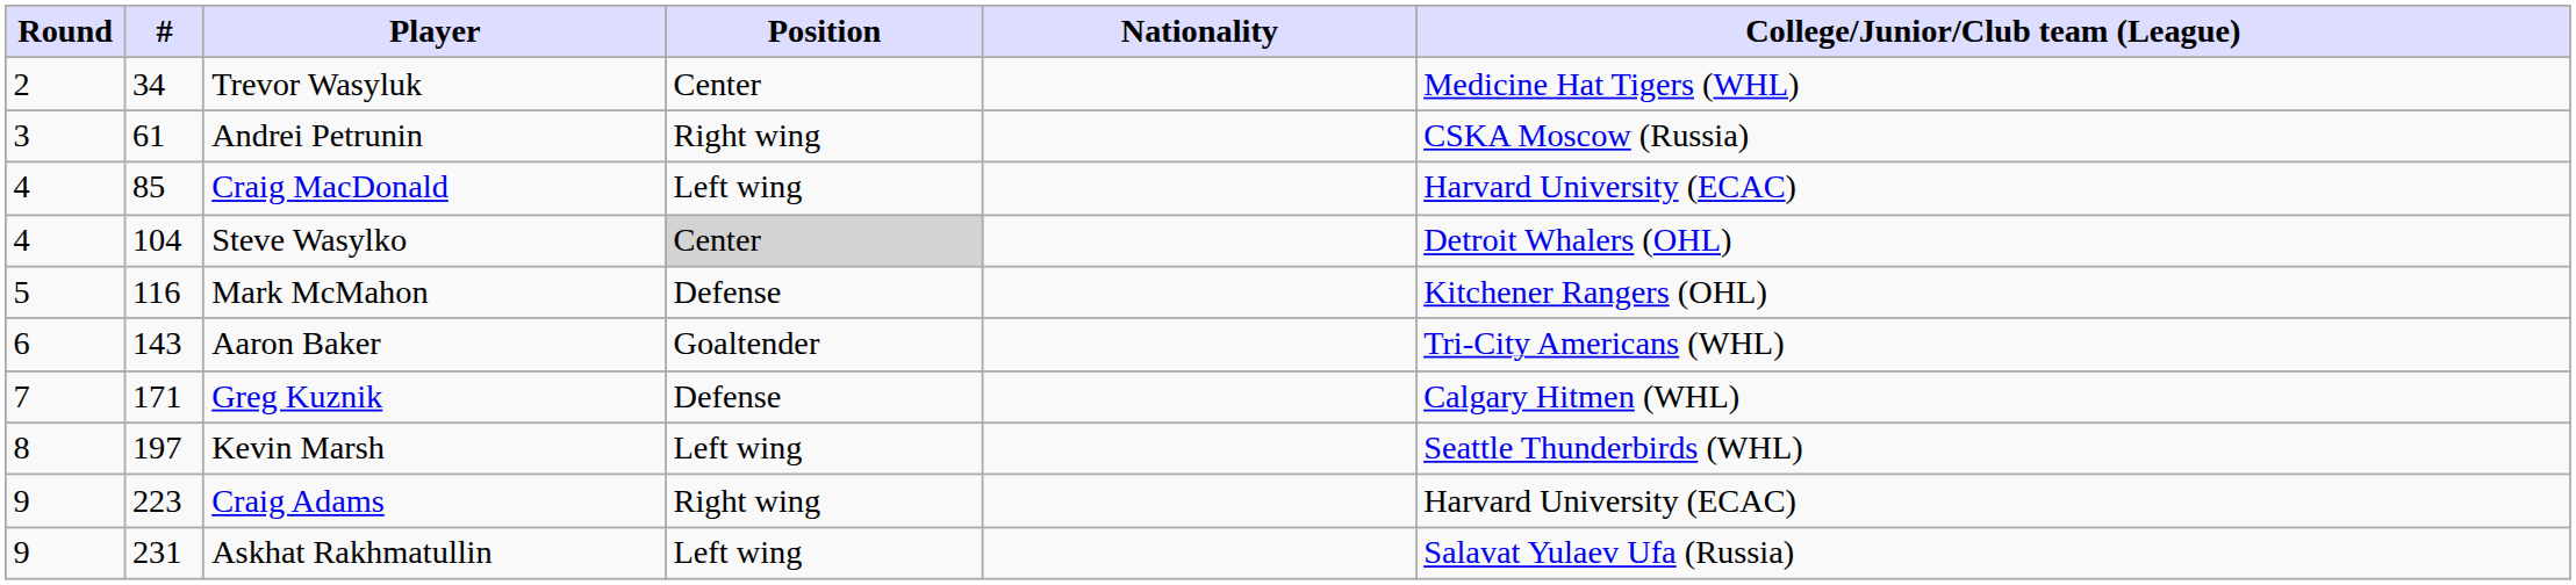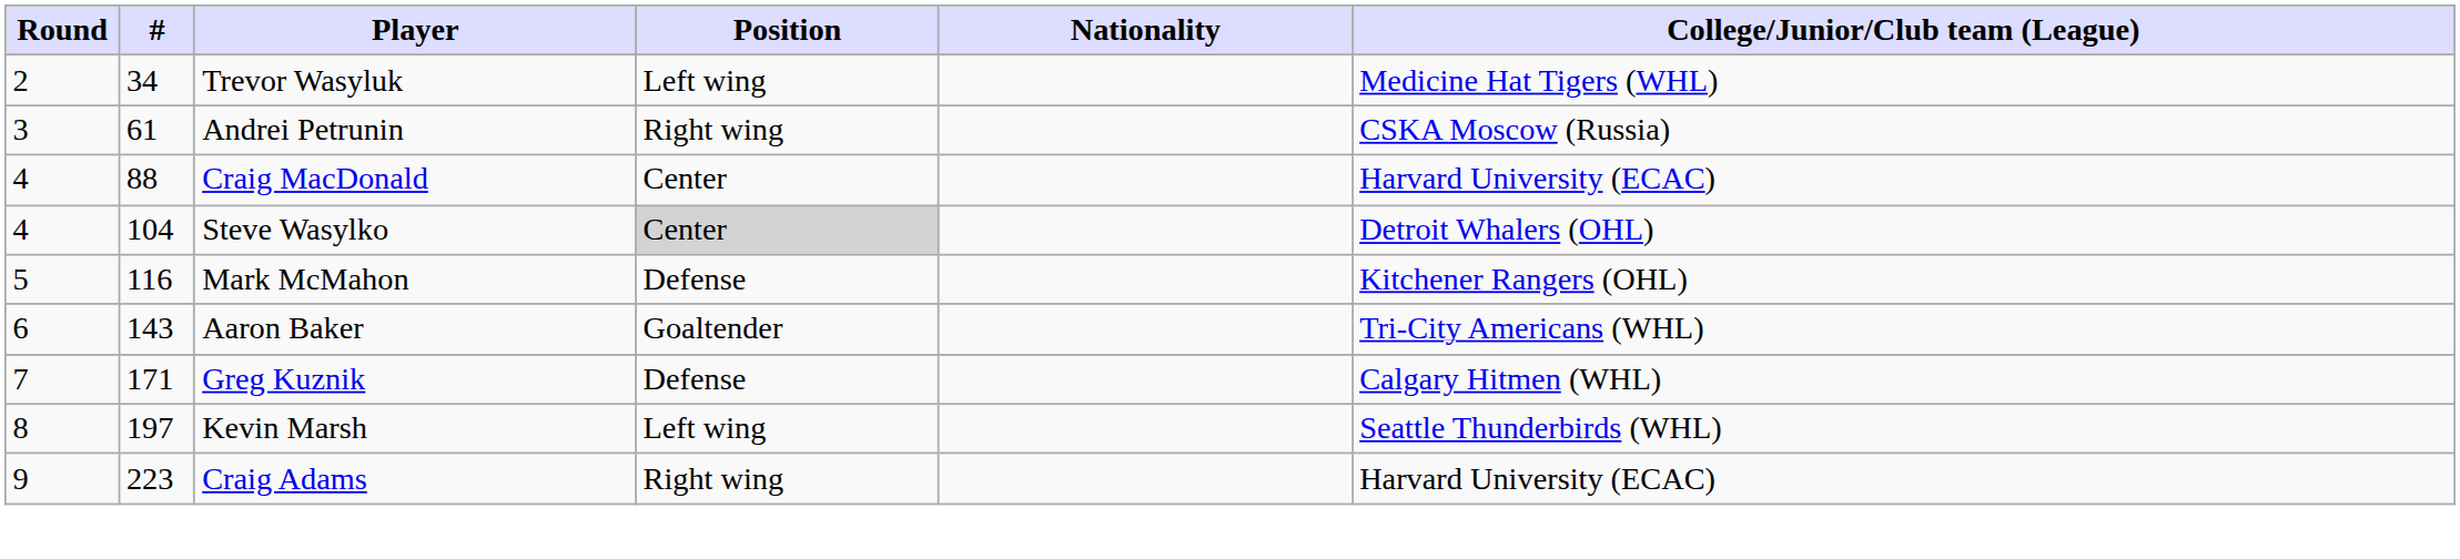 <table class="wikitable">
 <tr>
 <th style="background:#ddf; width:2.75%;">Round</th>
 <th style="background:#ddf; width:2.75%;">#</th>
 <th style="background:#ddf; width:16.0%;">Player</th>
 <th style="background:#ddf; width:11.0%;">Position</th>
 <th style="background:#ddf; width:15.0%;">Nationality</th>
 <th style="background:#ddf; width:40.0%;">College/Junior/Club team (League)</th>
 </tr>
 <tr>
 <td>2</td>
 <td>34</td>
 <td>Trevor Wasyluk</td>
-<td>Center</td>
+<td>Left wing</td>
 <td></td>
 <td><a href='#'>Medicine Hat Tigers</a> (<a href='#'>WHL</a>)</td>
 </tr>
 <tr>
 <td>3</td>
 <td>61</td>
 <td>Andrei Petrunin</td>
 <td>Right wing</td>
 <td></td>
 <td><a href='#'>CSKA Moscow</a> (Russia)</td>
 </tr>
 <tr>
 <td>4</td>
-<td>85</td>
+<td>88</td>
 <td><a href='#'>Craig MacDonald</a></td>
-<td>Left wing</td>
+<td>Center</td>
 <td></td>
 <td><a href='#'>Harvard University</a> (<a href='#'>ECAC</a>)</td>
 </tr>
 <tr>
 <td>4</td>
 <td>104</td>
 <td>Steve Wasylko</td>
 <td style="background: lightgrey;">Center</td>
 <td></td>
 <td><a href='#'>Detroit Whalers</a> (<a href='#'>OHL</a>)</td>
 </tr>
 <tr>
 <td>5</td>
 <td>116</td>
 <td>Mark McMahon</td>
 <td>Defense</td>
 <td></td>
 <td><a href='#'>Kitchener Rangers</a> (OHL)</td>
 </tr>
 <tr>
 <td>6</td>
 <td>143</td>
 <td>Aaron Baker</td>
 <td>Goaltender</td>
 <td></td>
 <td><a href='#'>Tri-City Americans</a> (WHL)</td>
 </tr>
 <tr>
 <td>7</td>
 <td>171</td>
 <td><a href='#'>Greg Kuznik</a></td>
 <td>Defense</td>
 <td></td>
 <td><a href='#'>Calgary Hitmen</a> (WHL)</td>
 </tr>
 <tr>
 <td>8</td>
 <td>197</td>
 <td>Kevin Marsh</td>
 <td>Left wing</td>
 <td></td>
 <td><a href='#'>Seattle Thunderbirds</a> (WHL)</td>
 </tr>
 <tr>
 <td>9</td>
 <td>223</td>
 <td><a href='#'>Craig Adams</a></td>
 <td>Right wing</td>
 <td></td>
 <td>Harvard University (ECAC)</td>
 </tr>
-<tr>
-<td>9</td>
-<td>231</td>
-<td>Askhat Rakhmatullin</td>
-<td>Left wing</td>
-<td></td>
-<td><a href='#'>Salavat Yulaev Ufa</a> (Russia)</td>
-</tr>
 </table>
